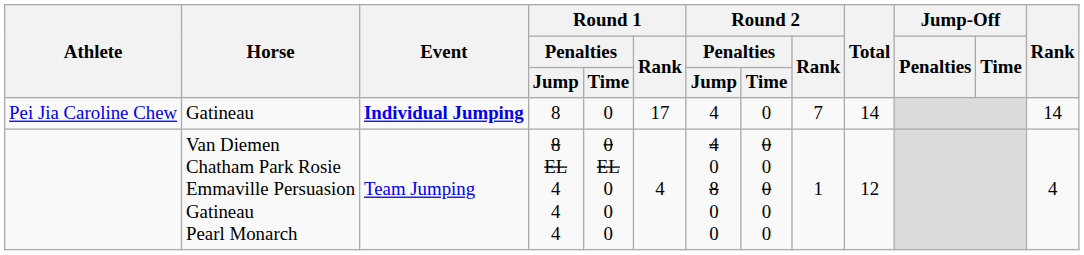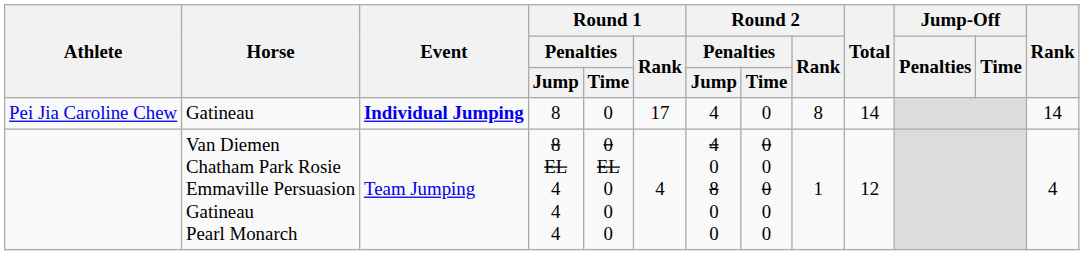 <table class="wikitable" border="1" style="font-size:90%">
 <tr>
 <th rowspan=3>Athlete</th>
 <th rowspan=3>Horse</th>
 <th rowspan=3>Event</th>
 <th colspan=3>Round 1</th>
 <th colspan=3>Round 2</th>
 <th rowspan=3>Total</th>
 <th colspan=2>Jump-Off</th>
 <th rowspan=3>Rank</th>
 </tr>
 <tr>
 <th colspan=2>Penalties</th>
 <th rowspan=2>Rank</th>
 <th colspan=2>Penalties</th>
 <th rowspan=2>Rank</th>
 <th rowspan=2>Penalties</th>
 <th rowspan=2>Time</th>
 </tr>
 <tr>
 <th>Jump</th>
 <th>Time</th>
 <th>Jump</th>
 <th>Time</th>
 </tr>
 <tr>
 <td><a href='#'>Pei Jia Caroline Chew</a></td>
 <td>Gatineau</td>
 <td><strong><a href='#'>Individual Jumping</a></strong></td>
 <td align=center>8</td>
 <td align=center>0</td>
 <td align=center>17</td>
 <td align=center>4</td>
 <td align=center>0</td>
-<td align=center>7</td>
+<td align=center>8</td>
 <td align=center>14</td>
 <td colspan=2 bgcolor=#DCDCDC></td>
 <td align=center>14</td>
 </tr>
 <tr>
 <td><br><br><br><br></td>
 <td>Van Diemen<br>Chatham Park Rosie<br>Emmaville Persuasion<br>Gatineau<br>Pearl Monarch</td>
 <td><a href='#'>Team Jumping</a></td>
 <td align=center><s>8</s><br><s>EL</s><br>4<br>4<br>4</td>
 <td align=center><s>0</s><br><s>EL</s><br>0<br>0<br>0</td>
 <td align=center>4</td>
 <td align=center><s>4</s><br>0<br><s>8</s><br>0<br>0</td>
 <td align=center><s>0</s><br>0<br><s>0</s><br>0<br>0</td>
 <td align=center>1</td>
 <td align=center>12</td>
 <td colspan=2 bgcolor=#DCDCDC></td>
 <td align=center>4</td>
 </tr>
 </table>
